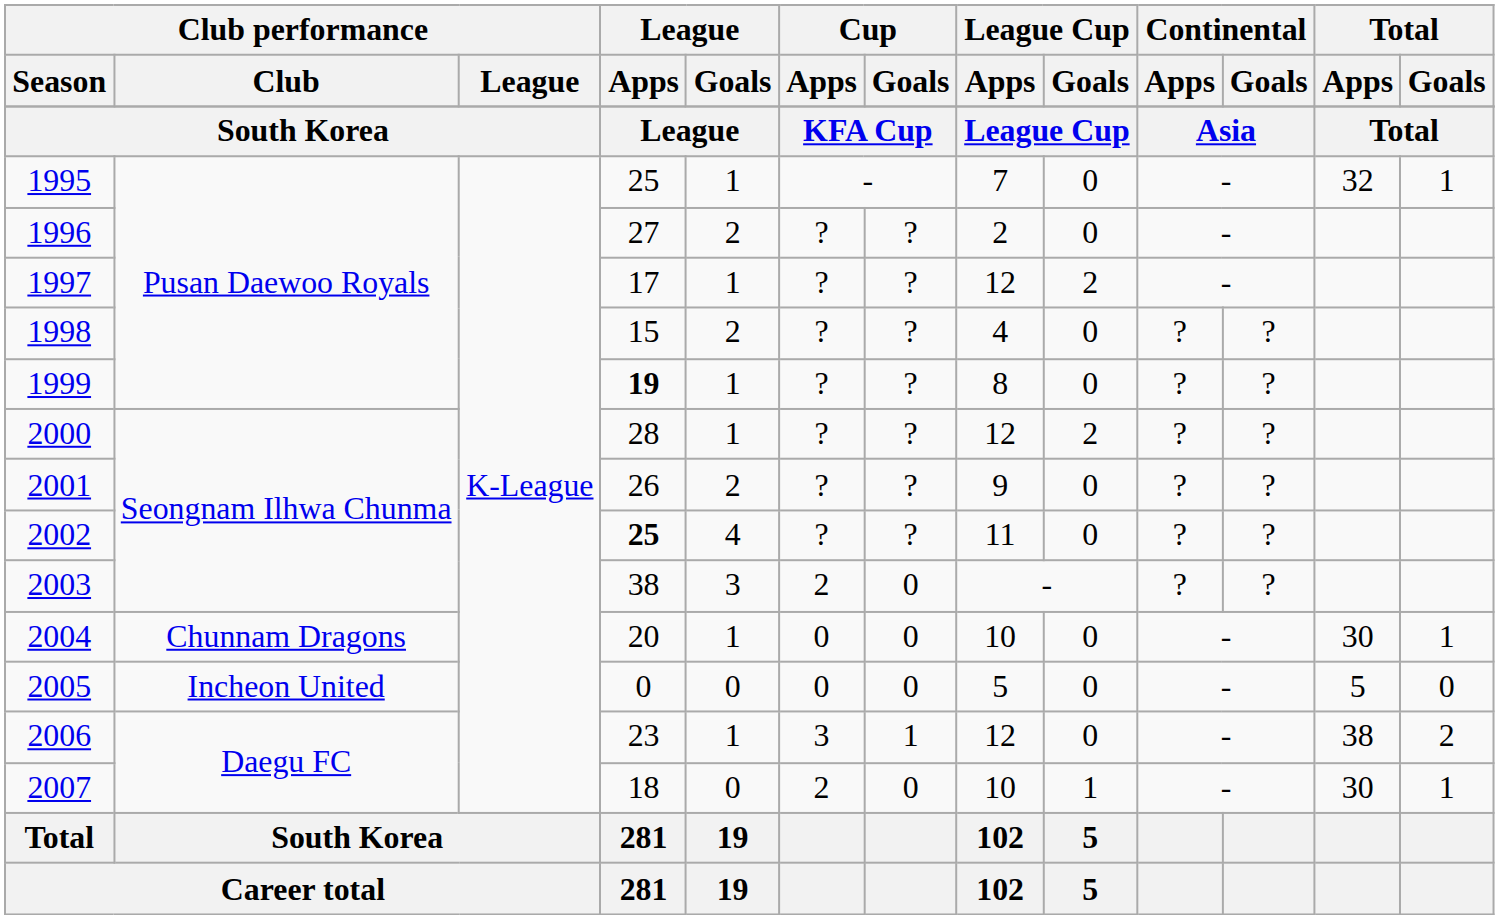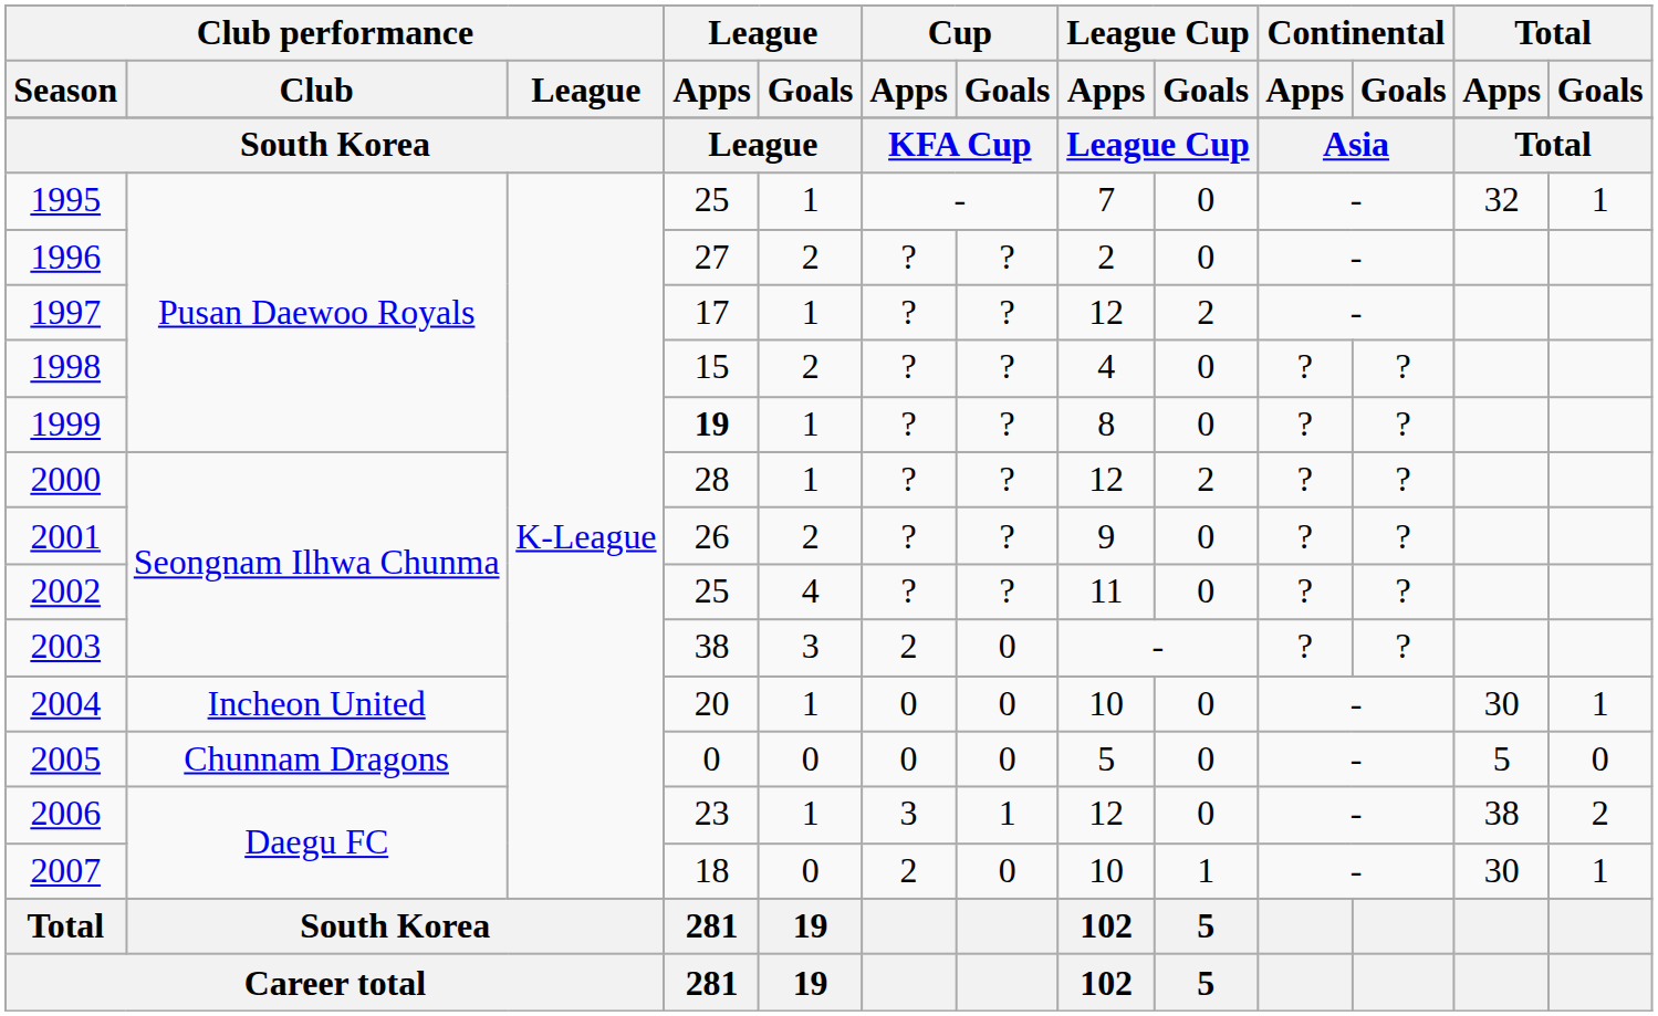 <table class="wikitable" style="text-align:center">
 <tr>
 <th colspan=3>Club performance</th>
 <th colspan=2>League</th>
 <th colspan=2>Cup</th>
 <th colspan=2>League Cup</th>
 <th colspan=2>Continental</th>
 <th colspan=2>Total</th>
 </tr>
 <tr>
 <th>Season</th>
 <th>Club</th>
 <th>League</th>
 <th>Apps</th>
 <th>Goals</th>
 <th>Apps</th>
 <th>Goals</th>
 <th>Apps</th>
 <th>Goals</th>
 <th>Apps</th>
 <th>Goals</th>
 <th>Apps</th>
 <th>Goals</th>
 </tr>
 <tr>
 </tr>
 <tr>
 <th colspan=3>South Korea</th>
 <th colspan=2>League</th>
 <th colspan=2><a href='#'>KFA Cup</a></th>
 <th colspan=2><a href='#'>League Cup</a></th>
 <th colspan=2><a href='#'>Asia</a></th>
 <th colspan=2>Total</th>
 </tr>
 <tr>
 <td><a href='#'>1995</a></td>
 <td rowspan="5"><a href='#'>Pusan Daewoo Royals</a></td>
 <td rowspan="13"><a href='#'>K-League</a></td>
 <td>25</td>
 <td>1</td>
 <td colspan="2">-</td>
 <td>7</td>
 <td>0</td>
 <td colspan="2">-</td>
 <td>32</td>
 <td>1</td>
 </tr>
 <tr>
 <td><a href='#'>1996</a></td>
 <td>27</td>
 <td>2</td>
 <td>?</td>
 <td>?</td>
 <td>2</td>
 <td>0</td>
 <td colspan="2">-</td>
 <td></td>
 <td></td>
 </tr>
 <tr>
 <td><a href='#'>1997</a></td>
 <td>17</td>
 <td>1</td>
 <td>?</td>
 <td>?</td>
 <td>12</td>
 <td>2</td>
 <td colspan="2">-</td>
 <td></td>
 <td></td>
 </tr>
 <tr>
 <td><a href='#'>1998</a></td>
 <td>15</td>
 <td>2</td>
 <td>?</td>
 <td>?</td>
 <td>4</td>
 <td>0</td>
 <td>?</td>
 <td>?</td>
 <td></td>
 <td></td>
 </tr>
 <tr>
 <td><a href='#'>1999</a></td>
 <td><strong>19</strong></td>
 <td>1</td>
 <td>?</td>
 <td>?</td>
 <td>8</td>
 <td>0</td>
 <td>?</td>
 <td>?</td>
 <td></td>
 <td></td>
 </tr>
 <tr>
 <td><a href='#'>2000</a></td>
 <td rowspan="4"><a href='#'>Seongnam Ilhwa Chunma</a></td>
 <td>28</td>
 <td>1</td>
 <td>?</td>
 <td>?</td>
 <td>12</td>
 <td>2</td>
 <td>?</td>
 <td>?</td>
 <td></td>
 <td></td>
 </tr>
 <tr>
 <td><a href='#'>2001</a></td>
 <td>26</td>
 <td>2</td>
 <td>?</td>
 <td>?</td>
 <td>9</td>
 <td>0</td>
 <td>?</td>
 <td>?</td>
 <td></td>
 <td></td>
 </tr>
 <tr>
 <td><a href='#'>2002</a></td>
-<td><strong>25</strong></td>
+<td>25</td>
 <td>4</td>
 <td>?</td>
 <td>?</td>
 <td>11</td>
 <td>0</td>
 <td>?</td>
 <td>?</td>
 <td></td>
 <td></td>
 </tr>
 <tr>
 <td><a href='#'>2003</a></td>
 <td>38</td>
 <td>3</td>
 <td>2</td>
 <td>0</td>
 <td colspan="2">-</td>
 <td>?</td>
 <td>?</td>
 <td></td>
 <td></td>
 </tr>
 <tr>
 <td><a href='#'>2004</a></td>
-<td><a href='#'>Chunnam Dragons</a></td>
+<td><a href='#'>Incheon United</a></td>
 <td>20</td>
 <td>1</td>
 <td>0</td>
 <td>0</td>
 <td>10</td>
 <td>0</td>
 <td colspan="2">-</td>
 <td>30</td>
 <td>1</td>
 </tr>
 <tr>
 <td><a href='#'>2005</a></td>
-<td><a href='#'>Incheon United</a></td>
+<td><a href='#'>Chunnam Dragons</a></td>
 <td>0</td>
 <td>0</td>
 <td>0</td>
 <td>0</td>
 <td>5</td>
 <td>0</td>
 <td colspan="2">-</td>
 <td>5</td>
 <td>0</td>
 </tr>
 <tr>
 <td><a href='#'>2006</a></td>
 <td rowspan="2"><a href='#'>Daegu FC</a></td>
 <td>23</td>
 <td>1</td>
 <td>3</td>
 <td>1</td>
 <td>12</td>
 <td>0</td>
 <td colspan="2">-</td>
 <td>38</td>
 <td>2</td>
 </tr>
 <tr>
 <td><a href='#'>2007</a></td>
 <td>18</td>
 <td>0</td>
 <td>2</td>
 <td>0</td>
 <td>10</td>
 <td>1</td>
 <td colspan="2">-</td>
 <td>30</td>
 <td>1</td>
 </tr>
 <tr>
 <th rowspan=1>Total</th>
 <th colspan=2>South Korea</th>
 <th>281</th>
 <th>19</th>
 <th></th>
 <th></th>
 <th>102</th>
 <th>5</th>
 <th></th>
 <th></th>
 <th></th>
 <th></th>
 </tr>
 <tr>
 <th colspan=3>Career total</th>
 <th>281</th>
 <th>19</th>
 <th></th>
 <th></th>
 <th>102</th>
 <th>5</th>
 <th></th>
 <th></th>
 <th></th>
 <th></th>
 </tr>
 </table>
